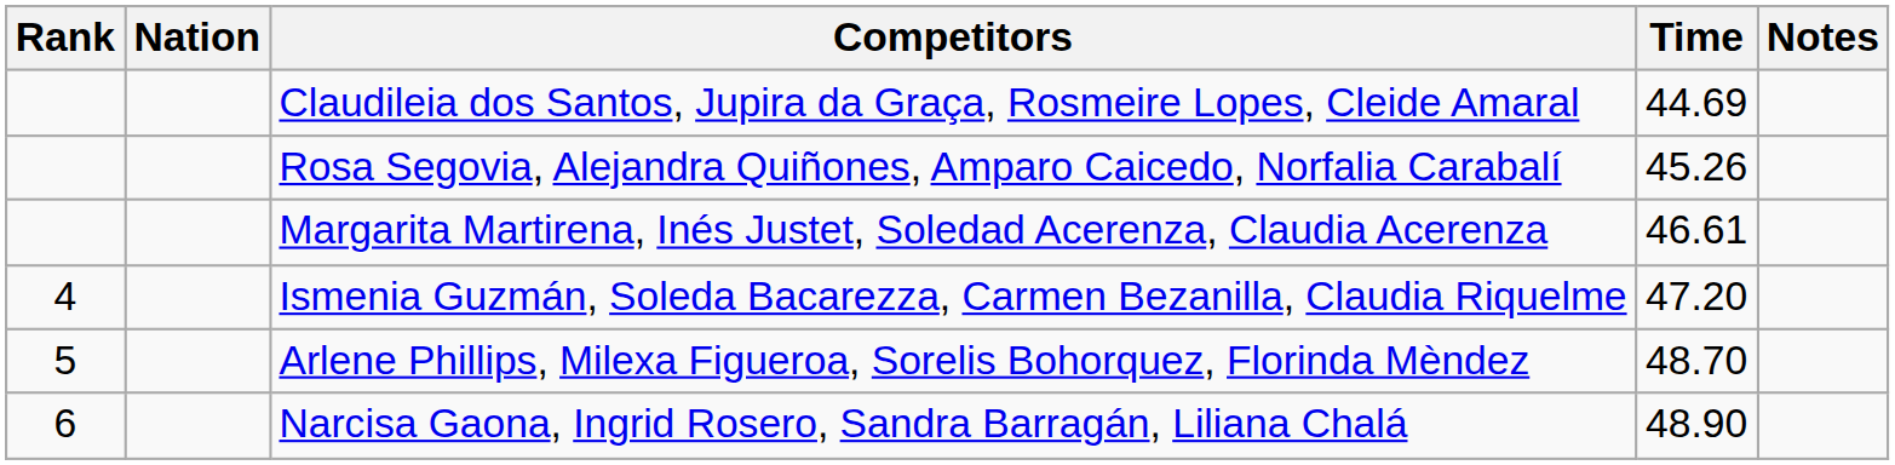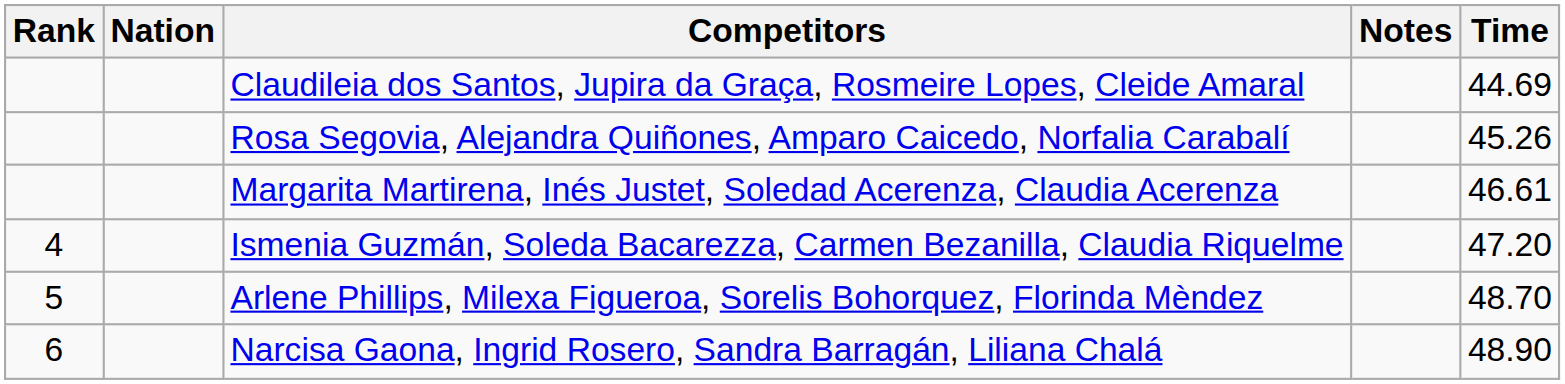 <table class="wikitable sortable" style="text-align:center">
 <tr>
 <th>Rank</th>
 <th>Nation</th>
 <th>Competitors</th>
+<th>Notes</th>
 <th>Time</th>
-<th>Notes</th>
 </tr>
 <tr>
 <td></td>
 <td align=left></td>
 <td align=left><a href='#'>Claudileia dos Santos</a>, <a href='#'>Jupira da Graça</a>, <a href='#'>Rosmeire Lopes</a>, <a href='#'>Cleide Amaral</a></td>
+<td></td>
 <td>44.69</td>
-<td></td>
 </tr>
 <tr>
 <td></td>
 <td align=left></td>
 <td align=left><a href='#'>Rosa Segovia</a>, <a href='#'>Alejandra Quiñones</a>, <a href='#'>Amparo Caicedo</a>, <a href='#'>Norfalia Carabalí</a></td>
+<td></td>
 <td>45.26</td>
-<td></td>
 </tr>
 <tr>
 <td></td>
 <td align=left></td>
 <td align=left><a href='#'>Margarita Martirena</a>, <a href='#'>Inés Justet</a>, <a href='#'>Soledad Acerenza</a>, <a href='#'>Claudia Acerenza</a></td>
+<td></td>
 <td>46.61</td>
-<td></td>
 </tr>
 <tr>
 <td>4</td>
 <td align=left></td>
 <td align=left><a href='#'>Ismenia Guzmán</a>, <a href='#'>Soleda Bacarezza</a>, <a href='#'>Carmen Bezanilla</a>, <a href='#'>Claudia Riquelme</a></td>
+<td></td>
 <td>47.20</td>
-<td></td>
 </tr>
 <tr>
 <td>5</td>
 <td align=left></td>
 <td align=left><a href='#'>Arlene Phillips</a>, <a href='#'>Milexa Figueroa</a>, <a href='#'>Sorelis Bohorquez</a>, <a href='#'>Florinda Mèndez</a></td>
+<td></td>
 <td>48.70</td>
-<td></td>
 </tr>
 <tr>
 <td>6</td>
 <td align=left></td>
 <td align=left><a href='#'>Narcisa Gaona</a>, <a href='#'>Ingrid Rosero</a>, <a href='#'>Sandra Barragán</a>, <a href='#'>Liliana Chalá</a></td>
+<td></td>
 <td>48.90</td>
-<td></td>
 </tr>
 </table>
